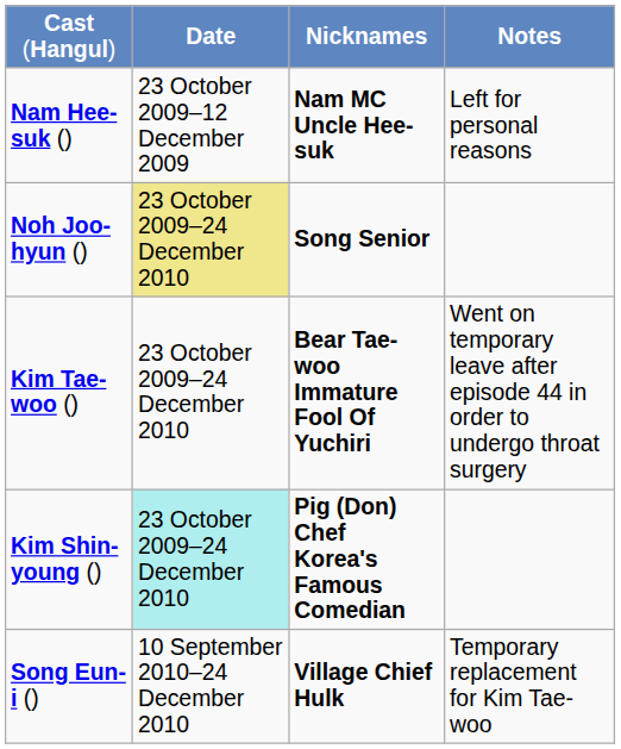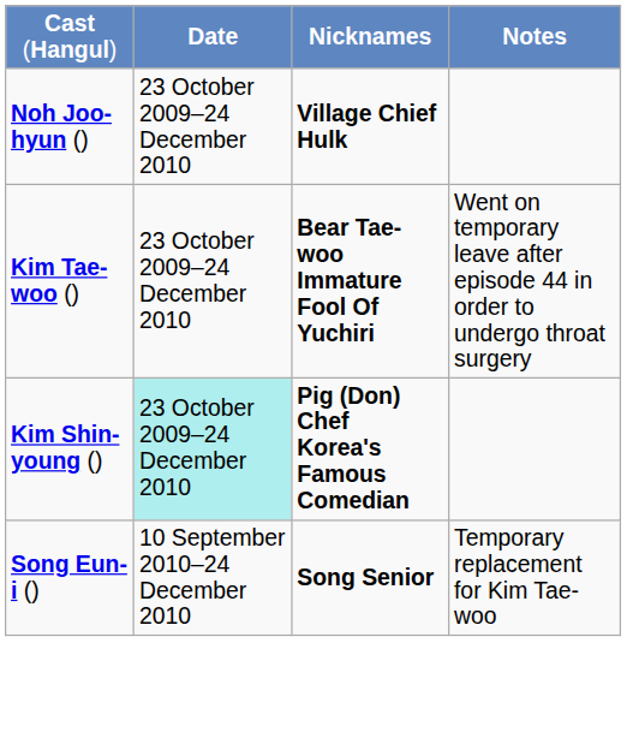 <table class="wikitable" width="68%">
 <tr style="background:#5E86C1; color:white" align=center>
 <td style="width:7%"><strong>Cast</strong> (<strong>Hangul</strong>)</td>
 <td style="width:10%"><strong>Date</strong></td>
 <td style="width:7%"><strong>Nicknames</strong></td>
 <td style="width:10%"><strong>Notes</strong></td>
 </tr>
 <tr>
-<td><strong><a href='#'>Nam Hee-suk</a></strong> ()</td>
-<td>23 October 2009–12 December 2009</td>
-<td><strong>Nam MC<br> Uncle Hee-suk</strong></td>
-<td>Left for personal reasons</td>
-</tr>
-<tr>
 <td><strong><a href='#'>Noh Joo-hyun</a></strong> ()</td>
-<td style="background: khaki;">23 October 2009–24 December 2010</td>
-<td><strong>Song Senior</strong></td>
+<td>23 October 2009–24 December 2010</td>
+<td><strong>Village Chief <br> Hulk</strong></td>
 <td></td>
 </tr>
 <tr>
 <td><strong><a href='#'>Kim Tae-woo</a></strong> ()</td>
 <td>23 October 2009–24 December 2010</td>
 <td><strong>Bear Tae-woo<br> Immature Fool Of Yuchiri</strong></td>
 <td>Went on temporary leave after episode 44 in order to undergo throat surgery</td>
 </tr>
 <tr>
 <td><strong><a href='#'>Kim Shin-young</a></strong> ()</td>
 <td style="background: paleturquoise;">23 October 2009–24 December 2010</td>
 <td><strong>Pig (Don) Chef<br> Korea's Famous Comedian</strong></td>
 <td></td>
 </tr>
 <tr>
 <td><strong><a href='#'>Song Eun-i</a></strong> ()</td>
 <td>10 September 2010–24 December 2010</td>
-<td><strong>Village Chief <br> Hulk</strong></td>
+<td><strong>Song Senior</strong></td>
 <td>Temporary replacement for Kim Tae-woo</td>
 </tr>
 </table>
